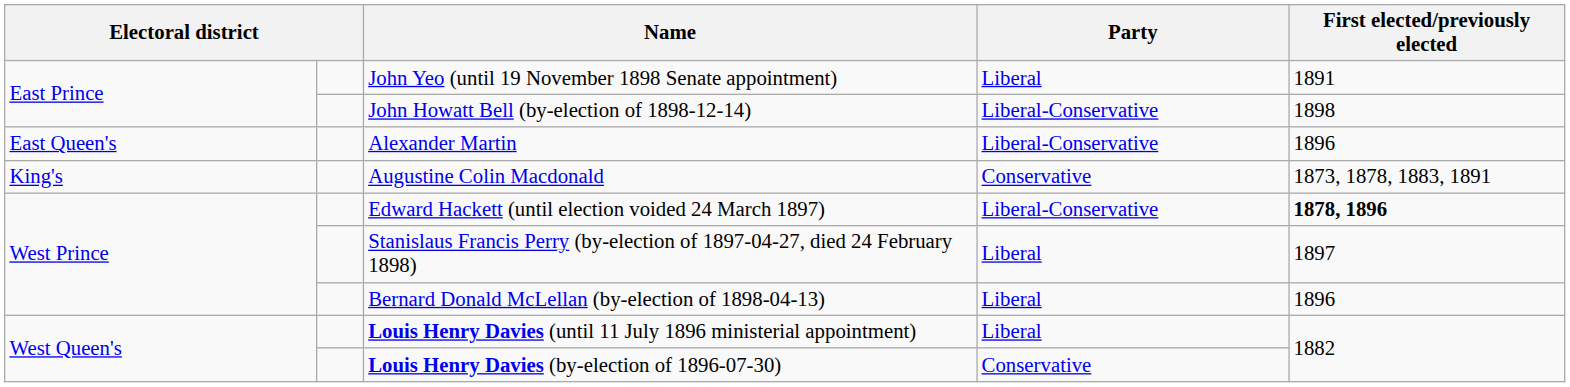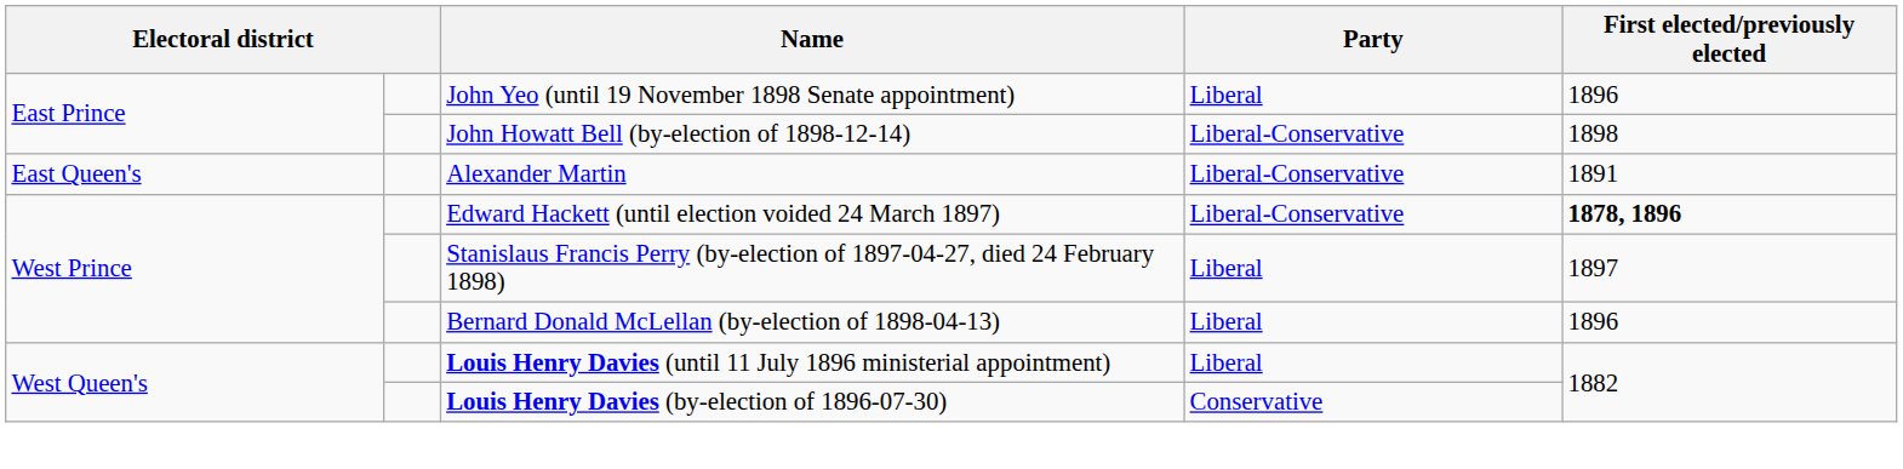 <table class="wikitable" width=95%>
 <tr>
 <th colspan=2 width=23%>Electoral district</th>
 <th>Name</th>
 <th width=20%>Party</th>
 <th>First elected/previously elected</th>
 </tr>
 <tr>
 <td width=20% rowspan=2><a href='#'>East Prince</a></td>
 <td></td>
 <td><a href='#'>John Yeo</a> (until 19 November 1898 Senate appointment)</td>
 <td><a href='#'>Liberal</a></td>
-<td>1891</td>
+<td>1896</td>
 </tr>
 <tr>
 <td></td>
 <td><a href='#'>John Howatt Bell</a> (by-election of 1898-12-14)</td>
 <td><a href='#'>Liberal-Conservative</a></td>
 <td>1898</td>
 </tr>
 <tr>
 <td><a href='#'>East Queen's</a></td>
 <td></td>
 <td><a href='#'>Alexander Martin</a></td>
 <td><a href='#'>Liberal-Conservative</a></td>
-<td>1896</td>
-</tr>
-<tr>
-<td><a href='#'>King's</a></td>
-<td></td>
-<td><a href='#'>Augustine Colin Macdonald</a></td>
-<td><a href='#'>Conservative</a></td>
-<td>1873, 1878, 1883, 1891</td>
+<td>1891</td>
 </tr>
 <tr>
 <td rowspan=3><a href='#'>West Prince</a></td>
 <td></td>
 <td><a href='#'>Edward Hackett</a> (until election voided 24 March 1897)</td>
 <td><a href='#'>Liberal-Conservative</a></td>
 <td><strong>1878, 1896</strong></td>
 </tr>
 <tr>
 <td></td>
 <td><a href='#'>Stanislaus Francis Perry</a> (by-election of 1897-04-27, died 24 February 1898)</td>
 <td><a href='#'>Liberal</a></td>
 <td>1897</td>
 </tr>
 <tr>
 <td></td>
 <td><a href='#'>Bernard Donald McLellan</a> (by-election of 1898-04-13)</td>
 <td><a href='#'>Liberal</a></td>
 <td>1896</td>
 </tr>
 <tr>
 <td rowspan=2><a href='#'>West Queen's</a></td>
 <td></td>
 <td><strong><a href='#'>Louis Henry Davies</a></strong> (until 11 July 1896 ministerial appointment)</td>
 <td><a href='#'>Liberal</a></td>
 <td rowspan=2>1882</td>
 </tr>
 <tr>
 <td></td>
 <td><strong><a href='#'>Louis Henry Davies</a></strong> (by-election of 1896-07-30)</td>
 <td><a href='#'>Conservative</a></td>
 </tr>
 </table>
